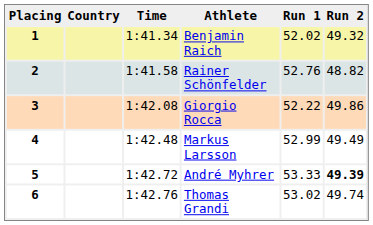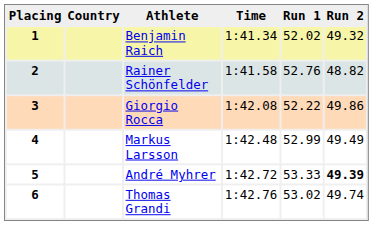 <table style="border-style:solid;border-width:1px;border-color:#808080;background-color:#EFEFEF" cellspacing="2" cellpadding="2" width="380px">
 <tr bgcolor="#EFEFEF">
 <th align=center>Placing</th>
 <th align=center>Country</th>
+<th align=center>Athlete</th>
 <th align=center>Time</th>
-<th align=center>Athlete</th>
 <th>Run 1</th>
 <th>Run 2</th>
 </tr>
 <tr align="center" valign="top" bgcolor="#F7F6A8">
 <th>1</th>
 <td align=left></td>
+<td align="left"><a href='#'>Benjamin Raich</a></td>
 <td align="left">1:41.34</td>
-<td align="left"><a href='#'>Benjamin Raich</a></td>
 <td>52.02</td>
 <td>49.32</td>
 </tr>
 <tr align="center" valign="top" bgcolor="#DCE5E5">
 <th>2</th>
 <td align=left></td>
+<td align="left"><a href='#'>Rainer Schönfelder</a></td>
 <td align="left">1:41.58</td>
-<td align="left"><a href='#'>Rainer Schönfelder</a></td>
 <td>52.76</td>
 <td>48.82</td>
 </tr>
 <tr align="center" valign="top" bgcolor="#FFDAB9">
 <th>3</th>
 <td align=left></td>
+<td align="left"><a href='#'>Giorgio Rocca</a></td>
 <td align="left">1:42.08</td>
-<td align="left"><a href='#'>Giorgio Rocca</a></td>
 <td>52.22</td>
 <td>49.86</td>
 </tr>
 <tr align="center" valign="top" bgcolor="#FFFFFF">
 <th>4</th>
 <td align=left></td>
+<td align="left"><a href='#'>Markus Larsson</a></td>
 <td align="left">1:42.48</td>
-<td align="left"><a href='#'>Markus Larsson</a></td>
 <td>52.99</td>
 <td>49.49</td>
 </tr>
 <tr align="center" valign="top" bgcolor="#FFFFFF">
 <th>5</th>
 <td align=left></td>
+<td align="left"><a href='#'>André Myhrer</a></td>
 <td align="left">1:42.72</td>
-<td align="left"><a href='#'>André Myhrer</a></td>
 <td>53.33</td>
 <td><strong>49.39</strong></td>
 </tr>
 <tr align="center" valign="top" bgcolor="#FFFFFF">
 <th>6</th>
 <td align=left></td>
+<td align="left"><a href='#'>Thomas Grandi</a></td>
 <td align="left">1:42.76</td>
-<td align="left"><a href='#'>Thomas Grandi</a></td>
 <td>53.02</td>
 <td>49.74</td>
 </tr>
 </table>
